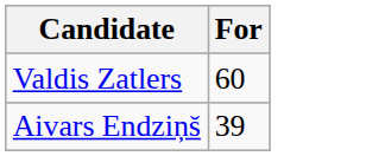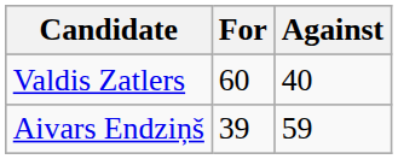 <table class="wikitable" style="text-align: left;">
 <tr>
 <th>Candidate</th>
 <th>For</th>
+<th>Against</th>
 </tr>
 <tr>
 <td><a href='#'>Valdis Zatlers</a></td>
 <td>60</td>
+<td>40</td>
 </tr>
 <tr>
 <td><a href='#'>Aivars Endziņš</a></td>
 <td>39</td>
+<td>59</td>
 </tr>
 </table>
